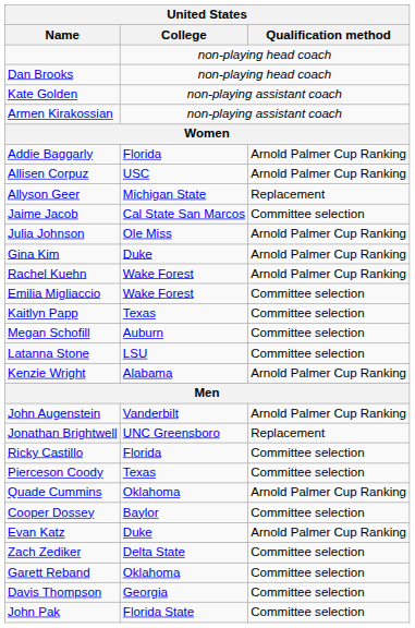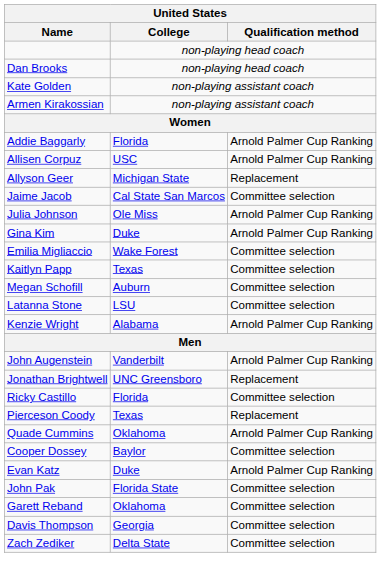 <table class="wikitable">
 <tr>
 <th colspan=3>United States</th>
 </tr>
 <tr>
 <th>Name</th>
 <th>College</th>
 <th>Qualification method</th>
 </tr>
 <tr>
 <td></td>
 <td colspan=2 align=center><em>non-playing head coach</em></td>
 </tr>
 <tr>
 <td><a href='#'>Dan Brooks</a></td>
 <td colspan=2 align=center><em>non-playing head coach</em></td>
 </tr>
 <tr>
 <td><a href='#'>Kate Golden</a></td>
 <td colspan=2 align=center><em>non-playing assistant coach</em></td>
 </tr>
 <tr>
 <td><a href='#'>Armen Kirakossian</a></td>
 <td colspan=2 align=center><em>non-playing assistant coach</em></td>
 </tr>
 <tr>
 <th colspan=3>Women</th>
 </tr>
 <tr>
 <td><a href='#'>Addie Baggarly</a></td>
 <td><a href='#'>Florida</a></td>
 <td>Arnold Palmer Cup Ranking</td>
 </tr>
 <tr>
 <td><a href='#'>Allisen Corpuz</a></td>
 <td><a href='#'>USC</a></td>
 <td>Arnold Palmer Cup Ranking</td>
 </tr>
 <tr>
 <td><a href='#'>Allyson Geer</a></td>
 <td><a href='#'>Michigan State</a></td>
 <td>Replacement</td>
 </tr>
 <tr>
 <td><a href='#'>Jaime Jacob</a></td>
 <td><a href='#'>Cal State San Marcos</a></td>
 <td>Committee selection</td>
 </tr>
 <tr>
 <td><a href='#'>Julia Johnson</a></td>
 <td><a href='#'>Ole Miss</a></td>
 <td>Arnold Palmer Cup Ranking</td>
 </tr>
 <tr>
 <td><a href='#'>Gina Kim</a></td>
 <td><a href='#'>Duke</a></td>
 <td>Arnold Palmer Cup Ranking</td>
 </tr>
 <tr>
-<td><a href='#'>Rachel Kuehn</a></td>
-<td><a href='#'>Wake Forest</a></td>
-<td>Arnold Palmer Cup Ranking</td>
-</tr>
-<tr>
 <td><a href='#'>Emilia Migliaccio</a></td>
 <td><a href='#'>Wake Forest</a></td>
 <td>Committee selection</td>
 </tr>
 <tr>
 <td><a href='#'>Kaitlyn Papp</a></td>
 <td><a href='#'>Texas</a></td>
 <td>Committee selection</td>
 </tr>
 <tr>
 <td><a href='#'>Megan Schofill</a></td>
 <td><a href='#'>Auburn</a></td>
 <td>Committee selection</td>
 </tr>
 <tr>
 <td><a href='#'>Latanna Stone</a></td>
 <td><a href='#'>LSU</a></td>
 <td>Committee selection</td>
 </tr>
 <tr>
 <td><a href='#'>Kenzie Wright</a></td>
 <td><a href='#'>Alabama</a></td>
 <td>Arnold Palmer Cup Ranking</td>
 </tr>
 <tr>
 <th colspan=3>Men</th>
 </tr>
 <tr>
 <td><a href='#'>John Augenstein</a></td>
 <td><a href='#'>Vanderbilt</a></td>
 <td>Arnold Palmer Cup Ranking</td>
 </tr>
 <tr>
 <td><a href='#'>Jonathan Brightwell</a></td>
 <td><a href='#'>UNC Greensboro</a></td>
 <td>Replacement</td>
 </tr>
 <tr>
 <td><a href='#'>Ricky Castillo</a></td>
 <td><a href='#'>Florida</a></td>
 <td>Committee selection</td>
 </tr>
 <tr>
 <td><a href='#'>Pierceson Coody</a></td>
 <td><a href='#'>Texas</a></td>
-<td>Committee selection</td>
+<td>Replacement</td>
 </tr>
 <tr>
 <td><a href='#'>Quade Cummins</a></td>
 <td><a href='#'>Oklahoma</a></td>
 <td>Arnold Palmer Cup Ranking</td>
 </tr>
 <tr>
 <td><a href='#'>Cooper Dossey</a></td>
 <td><a href='#'>Baylor</a></td>
 <td>Committee selection</td>
 </tr>
 <tr>
 <td><a href='#'>Evan Katz</a></td>
 <td><a href='#'>Duke</a></td>
 <td>Arnold Palmer Cup Ranking</td>
 </tr>
 <tr>
-<td><a href='#'>Zach Zediker</a></td>
-<td><a href='#'>Delta State</a></td>
+<td><a href='#'>John Pak</a></td>
+<td><a href='#'>Florida State</a></td>
 <td>Committee selection</td>
 </tr>
 <tr>
 <td><a href='#'>Garett Reband</a></td>
 <td><a href='#'>Oklahoma</a></td>
 <td>Committee selection</td>
 </tr>
 <tr>
 <td><a href='#'>Davis Thompson</a></td>
 <td><a href='#'>Georgia</a></td>
 <td>Committee selection</td>
 </tr>
 <tr>
-<td><a href='#'>John Pak</a></td>
-<td><a href='#'>Florida State</a></td>
+<td><a href='#'>Zach Zediker</a></td>
+<td><a href='#'>Delta State</a></td>
 <td>Committee selection</td>
 </tr>
 </table>
